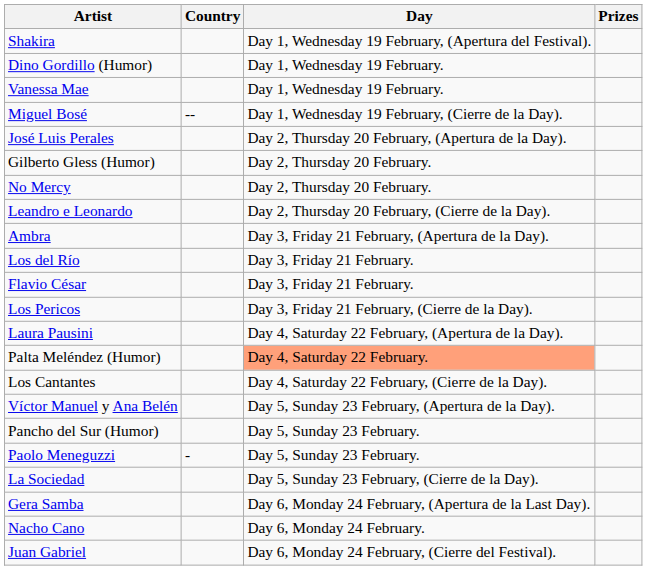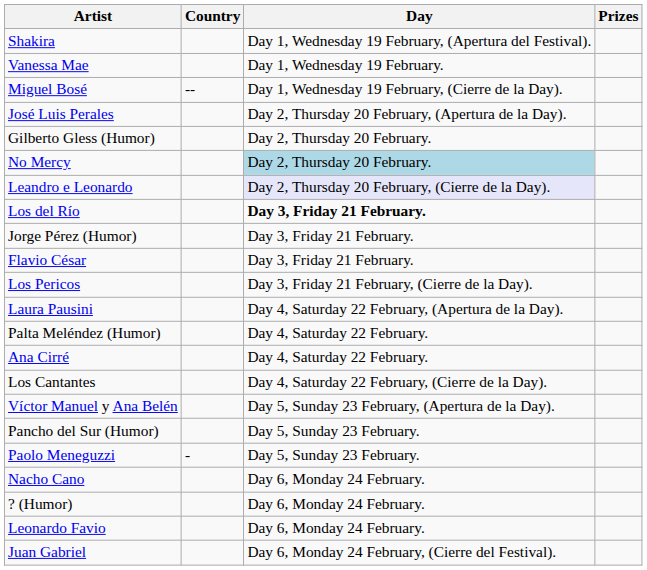 <table class="wikitable">
 <tr>
 <th>Artist</th>
 <th>Country</th>
 <th>Day</th>
 <th>Prizes</th>
 </tr>
 <tr>
 <td><a href='#'>Shakira</a></td>
 <td></td>
 <td>Day 1, Wednesday 19 February, (Apertura del Festival).</td>
-<td></td>
-</tr>
-<tr>
-<td><a href='#'>Dino Gordillo</a> (Humor)</td>
-<td></td>
-<td>Day 1, Wednesday 19 February.</td>
 <td></td>
 </tr>
 <tr>
 <td><a href='#'>Vanessa Mae</a></td>
 <td></td>
 <td>Day 1, Wednesday 19 February.</td>
 <td></td>
 </tr>
 <tr>
 <td><a href='#'>Miguel Bosé</a></td>
 <td>--</td>
 <td>Day 1, Wednesday 19 February, (Cierre de la Day).</td>
 <td></td>
 </tr>
 <tr>
 <td><a href='#'>José Luis Perales</a></td>
 <td></td>
 <td>Day 2, Thursday 20 February, (Apertura de la Day).</td>
 <td></td>
 </tr>
 <tr>
 <td>Gilberto Gless (Humor)</td>
 <td></td>
 <td>Day 2, Thursday 20 February.</td>
 <td></td>
 </tr>
 <tr>
 <td><a href='#'>No Mercy</a></td>
 <td></td>
-<td>Day 2, Thursday 20 February.</td>
+<td style="background: lightblue;">Day 2, Thursday 20 February.</td>
 <td></td>
 </tr>
 <tr>
 <td><a href='#'>Leandro e Leonardo</a></td>
 <td></td>
-<td>Day 2, Thursday 20 February, (Cierre de la Day).</td>
-<td></td>
-</tr>
-<tr>
-<td><a href='#'>Ambra</a></td>
-<td></td>
-<td>Day 3, Friday 21 February, (Apertura de la Day).</td>
+<td style="background: lavender;">Day 2, Thursday 20 February, (Cierre de la Day).</td>
 <td></td>
 </tr>
 <tr>
 <td><a href='#'>Los del Río</a></td>
+<td></td>
+<td><strong>Day 3, Friday 21 February.</strong></td>
+<td></td>
+</tr>
+<tr>
+<td>Jorge Pérez (Humor)</td>
 <td></td>
 <td>Day 3, Friday 21 February.</td>
 <td></td>
 </tr>
 <tr>
 <td><a href='#'>Flavio César</a></td>
 <td></td>
 <td>Day 3, Friday 21 February.</td>
 <td></td>
 </tr>
 <tr>
 <td><a href='#'>Los Pericos</a></td>
 <td></td>
 <td>Day 3, Friday 21 February, (Cierre de la Day).</td>
 <td></td>
 </tr>
 <tr>
 <td><a href='#'>Laura Pausini</a></td>
 <td></td>
 <td>Day 4, Saturday 22 February, (Apertura de la Day).</td>
 <td></td>
 </tr>
 <tr>
 <td>Palta Meléndez (Humor)</td>
 <td></td>
-<td style="background: lightsalmon;">Day 4, Saturday 22 February.</td>
+<td>Day 4, Saturday 22 February.</td>
+<td></td>
+</tr>
+<tr>
+<td><a href='#'>Ana Cirré</a></td>
+<td></td>
+<td>Day 4, Saturday 22 February.</td>
 <td></td>
 </tr>
 <tr>
 <td>Los Cantantes</td>
 <td></td>
 <td>Day 4, Saturday 22 February, (Cierre de la Day).</td>
 <td></td>
 </tr>
 <tr>
 <td><a href='#'>Víctor Manuel</a> y <a href='#'>Ana Belén</a></td>
 <td></td>
 <td>Day 5, Sunday 23 February, (Apertura de la Day).</td>
 <td></td>
 </tr>
 <tr>
 <td>Pancho del Sur (Humor)</td>
 <td></td>
 <td>Day 5, Sunday 23 February.</td>
 <td></td>
 </tr>
 <tr>
 <td><a href='#'>Paolo Meneguzzi</a></td>
 <td>-</td>
 <td>Day 5, Sunday 23 February.</td>
 <td></td>
 </tr>
 <tr>
-<td><a href='#'>La Sociedad</a></td>
+<td><a href='#'>Nacho Cano</a></td>
 <td></td>
-<td>Day 5, Sunday 23 February, (Cierre de la Day).</td>
+<td>Day 6, Monday 24 February.</td>
 <td></td>
 </tr>
 <tr>
-<td><a href='#'>Gera Samba</a></td>
+<td>? (Humor)</td>
 <td></td>
-<td>Day 6, Monday 24 February, (Apertura de la Last Day).</td>
+<td>Day 6, Monday 24 February.</td>
 <td></td>
 </tr>
 <tr>
-<td><a href='#'>Nacho Cano</a></td>
+<td><a href='#'>Leonardo Favio</a></td>
 <td></td>
 <td>Day 6, Monday 24 February.</td>
 <td></td>
 </tr>
 <tr>
 <td><a href='#'>Juan Gabriel</a></td>
 <td></td>
 <td>Day 6, Monday 24 February, (Cierre del Festival).</td>
 <td></td>
 </tr>
 </table>
